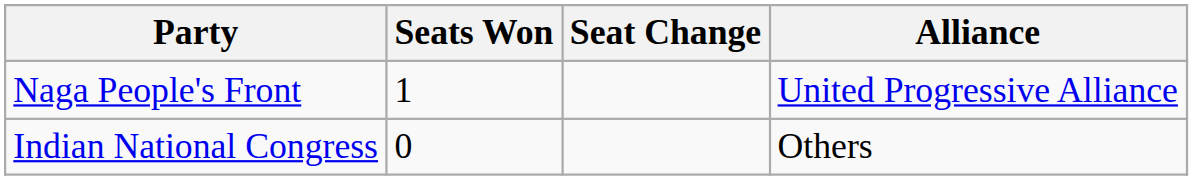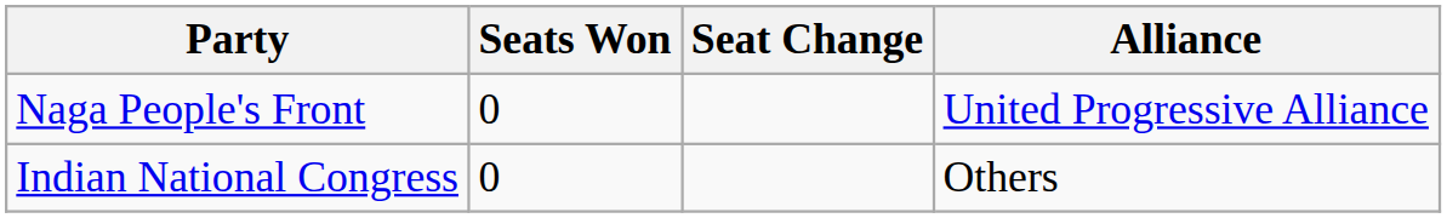 <table class="wikitable">
 <tr>
 <th>Party</th>
 <th>Seats Won</th>
 <th>Seat Change</th>
 <th>Alliance</th>
 </tr>
 <tr>
 <td><a href='#'>Naga People's Front</a></td>
-<td>1</td>
+<td>0</td>
 <td></td>
 <td><a href='#'>United Progressive Alliance</a></td>
 </tr>
 <tr>
 <td><a href='#'>Indian National Congress</a></td>
 <td>0</td>
 <td></td>
 <td>Others</td>
 </tr>
 </table>
